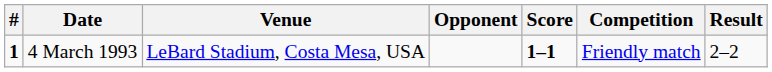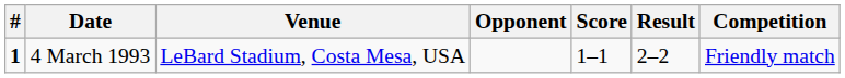 <table class="wikitable">
 <tr>
 <th>#</th>
 <th>Date</th>
 <th>Venue</th>
 <th>Opponent</th>
 <th>Score</th>
+<th>Result</th>
 <th>Competition</th>
-<th>Result</th>
 </tr>
 <tr>
 <td><strong>1</strong></td>
 <td>4 March 1993</td>
 <td><a href='#'>LeBard Stadium</a>, <a href='#'>Costa Mesa</a>, USA</td>
 <td></td>
-<td><strong>1–1</strong></td>
+<td>1–1</td>
+<td>2–2</td>
 <td><a href='#'>Friendly match</a></td>
-<td>2–2</td>
 </tr>
 </table>
